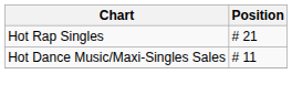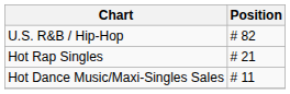 <table class="wikitable">
 <tr>
 <th align="left">Chart</th>
 <th align="left">Position</th>
+</tr>
+<tr>
+<td align="left">U.S. R&B / Hip-Hop</td>
+<td align="left"># 82</td>
 </tr>
 <tr>
 <td align="left">Hot Rap Singles</td>
 <td align="left"># 21</td>
 </tr>
 <tr>
 <td align="left">Hot Dance Music/Maxi-Singles Sales</td>
 <td align="left"># 11</td>
 </tr>
 <tr>
 </tr>
 </table>
